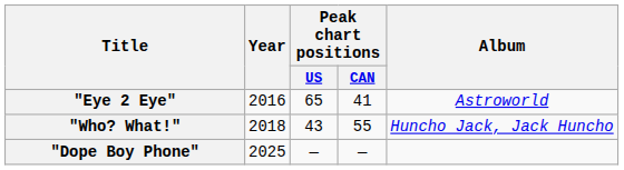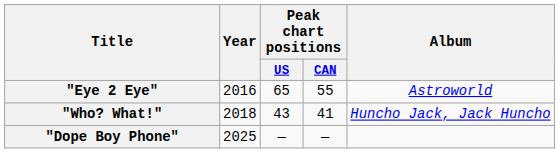 <table class="wikitable plainrowheaders" style="text-align:center;">
 <tr>
 <th scope="col" rowspan="2" style="width:15em;">Title</th>
 <th scope="col" rowspan="2">Year</th>
 <th scope="col" colspan="2">Peak chart positions</th>
 <th scope="col" rowspan="2">Album</th>
 </tr>
 <tr>
 <th scope="col" style="width:3em;font-size:90%;"><a href='#'>US</a><br></th>
 <th scope="col" style="width:3em;font-size:90%;"><a href='#'>CAN</a><br></th>
 </tr>
 <tr>
 <th scope="row">"Eye 2 Eye"<br></th>
 <td>2016</td>
 <td>65</td>
-<td>41</td>
+<td>55</td>
 <td><em><a href='#'>Astroworld</a></em></td>
 </tr>
 <tr>
 <th scope="row">"Who? What!"<br></th>
 <td>2018</td>
 <td>43</td>
-<td>55</td>
+<td>41</td>
 <td><em><a href='#'>Huncho Jack, Jack Huncho</a></em></td>
 </tr>
 <tr>
 <th scope="row">"Dope Boy Phone"<br></th>
 <td>2025</td>
 <td>—</td>
 <td>—</td>
 <td></td>
 </tr>
 </table>
